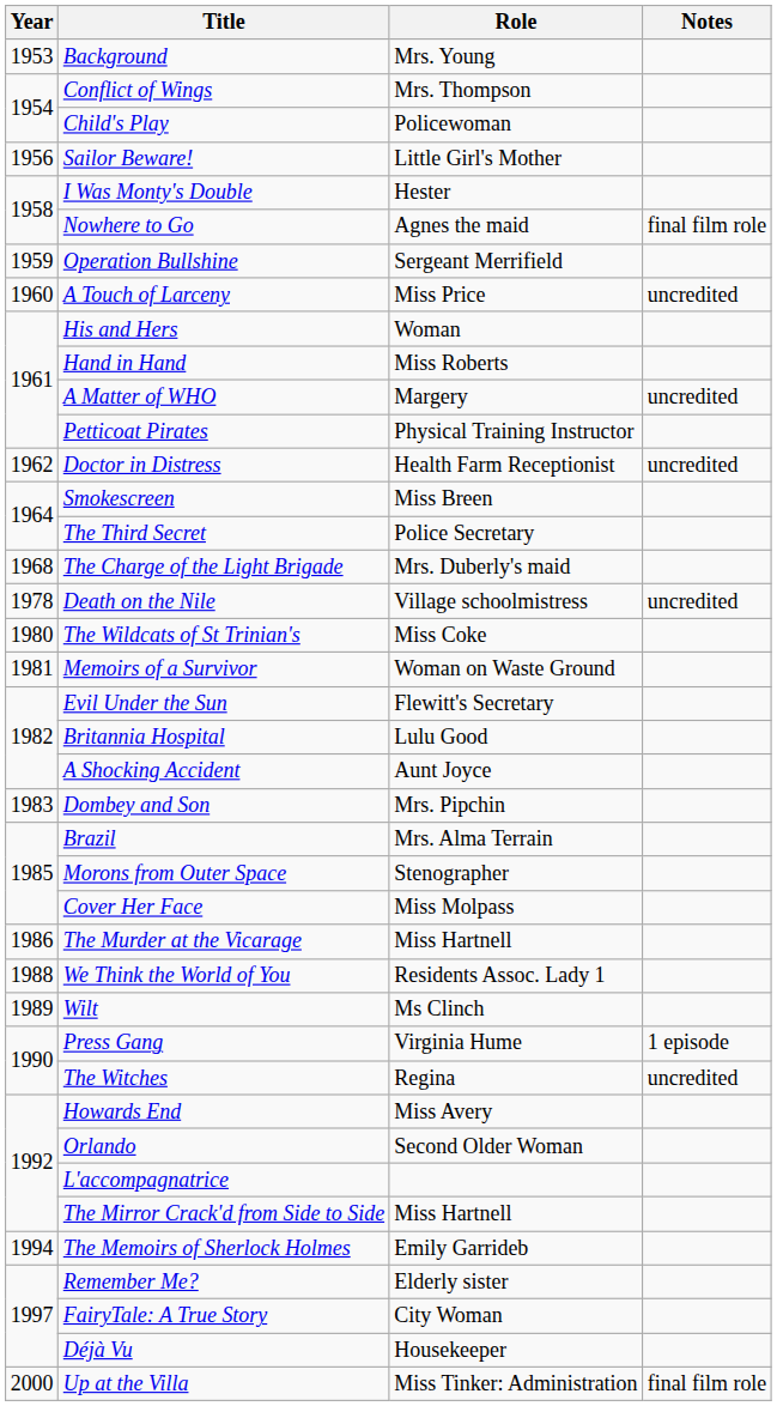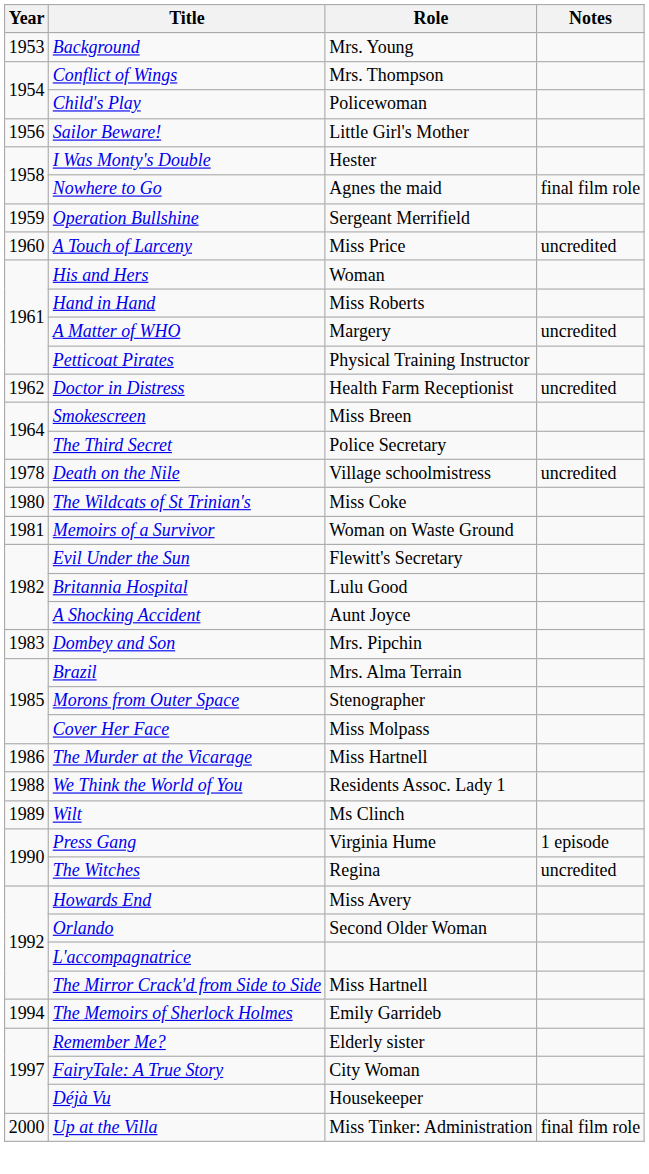 <table class="wikitable">
 <tr>
 <th>Year</th>
 <th>Title</th>
 <th>Role</th>
 <th>Notes</th>
 </tr>
 <tr>
 <td>1953</td>
 <td><em><a href='#'>Background</a></em></td>
 <td>Mrs. Young</td>
 <td></td>
 </tr>
 <tr>
 <td rowspan="2">1954</td>
 <td><em><a href='#'>Conflict of Wings</a></em></td>
 <td>Mrs. Thompson</td>
 <td></td>
 </tr>
 <tr>
 <td><em><a href='#'>Child's Play</a></em></td>
 <td>Policewoman</td>
 <td></td>
 </tr>
 <tr>
 <td>1956</td>
 <td><em><a href='#'>Sailor Beware!</a></em></td>
 <td>Little Girl's Mother</td>
 <td></td>
 </tr>
 <tr>
 <td rowspan="2">1958</td>
 <td><em><a href='#'>I Was Monty's Double</a></em></td>
 <td>Hester</td>
 <td></td>
 </tr>
 <tr>
 <td><em><a href='#'>Nowhere to Go</a></em></td>
 <td>Agnes the maid</td>
 <td>final film role</td>
 </tr>
 <tr>
 <td>1959</td>
 <td><em><a href='#'>Operation Bullshine</a></em></td>
 <td>Sergeant Merrifield</td>
 <td></td>
 </tr>
 <tr>
 <td>1960</td>
 <td><em><a href='#'>A Touch of Larceny</a></em></td>
 <td>Miss Price</td>
 <td>uncredited</td>
 </tr>
 <tr>
 <td rowspan="4">1961</td>
 <td><em><a href='#'>His and Hers</a></em></td>
 <td>Woman</td>
 <td></td>
 </tr>
 <tr>
 <td><em><a href='#'>Hand in Hand</a></em></td>
 <td>Miss Roberts</td>
 <td></td>
 </tr>
 <tr>
 <td><em><a href='#'>A Matter of WHO</a></em></td>
 <td>Margery</td>
 <td>uncredited</td>
 </tr>
 <tr>
 <td><em><a href='#'>Petticoat Pirates</a></em></td>
 <td>Physical Training Instructor</td>
 <td></td>
 </tr>
 <tr>
 <td>1962</td>
 <td><em><a href='#'>Doctor in Distress</a></em></td>
 <td>Health Farm Receptionist</td>
 <td>uncredited</td>
 </tr>
 <tr>
 <td rowspan="2">1964</td>
 <td><em><a href='#'>Smokescreen</a></em></td>
 <td>Miss Breen</td>
 <td></td>
 </tr>
 <tr>
 <td><em><a href='#'>The Third Secret</a></em></td>
 <td>Police Secretary</td>
-<td></td>
-</tr>
-<tr>
-<td>1968</td>
-<td><em><a href='#'>The Charge of the Light Brigade</a></em></td>
-<td>Mrs. Duberly's maid</td>
 <td></td>
 </tr>
 <tr>
 <td>1978</td>
 <td><em><a href='#'>Death on the Nile</a></em></td>
 <td>Village schoolmistress</td>
 <td>uncredited</td>
 </tr>
 <tr>
 <td>1980</td>
 <td><em><a href='#'>The Wildcats of St Trinian's</a></em></td>
 <td>Miss Coke</td>
 <td></td>
 </tr>
 <tr>
 <td>1981</td>
 <td><em><a href='#'>Memoirs of a Survivor</a></em></td>
 <td>Woman on Waste Ground</td>
 <td></td>
 </tr>
 <tr>
 <td rowspan="3">1982</td>
 <td><em><a href='#'>Evil Under the Sun</a></em></td>
 <td>Flewitt's Secretary</td>
 <td></td>
 </tr>
 <tr>
 <td><em><a href='#'>Britannia Hospital</a></em></td>
 <td>Lulu Good</td>
 <td></td>
 </tr>
 <tr>
 <td><em><a href='#'>A Shocking Accident</a></em></td>
 <td>Aunt Joyce</td>
 <td></td>
 </tr>
 <tr>
 <td>1983</td>
 <td><em><a href='#'>Dombey and Son</a></em></td>
 <td>Mrs. Pipchin</td>
 <td></td>
 </tr>
 <tr>
 <td rowspan="3">1985</td>
 <td><em><a href='#'>Brazil</a></em></td>
 <td>Mrs. Alma Terrain</td>
 <td></td>
 </tr>
 <tr>
 <td><em><a href='#'>Morons from Outer Space</a></em></td>
 <td>Stenographer</td>
 <td></td>
 </tr>
 <tr>
 <td><em><a href='#'>Cover Her Face</a></em></td>
 <td>Miss Molpass</td>
 <td></td>
 </tr>
 <tr>
 <td>1986</td>
 <td><em><a href='#'>The Murder at the Vicarage</a></em></td>
 <td>Miss Hartnell</td>
 <td></td>
 </tr>
 <tr>
 <td>1988</td>
 <td><em><a href='#'>We Think the World of You</a></em></td>
 <td>Residents Assoc. Lady 1</td>
 <td></td>
 </tr>
 <tr>
 <td>1989</td>
 <td><em><a href='#'>Wilt</a></em></td>
 <td>Ms Clinch</td>
 <td></td>
 </tr>
 <tr>
 <td rowspan="2">1990</td>
 <td><em><a href='#'>Press Gang</a></em></td>
 <td>Virginia Hume</td>
 <td>1 episode</td>
 </tr>
 <tr>
 <td><em><a href='#'>The Witches</a></em></td>
 <td>Regina</td>
 <td>uncredited</td>
 </tr>
 <tr>
 <td rowspan="4">1992</td>
 <td><em><a href='#'>Howards End</a></em></td>
 <td>Miss Avery</td>
 <td></td>
 </tr>
 <tr>
 <td><em><a href='#'>Orlando</a></em></td>
 <td>Second Older Woman</td>
 <td></td>
 </tr>
 <tr>
 <td><em><a href='#'>L'accompagnatrice</a></em></td>
 <td></td>
 <td></td>
 </tr>
 <tr>
 <td><em><a href='#'>The Mirror Crack'd from Side to Side</a></em></td>
 <td>Miss Hartnell</td>
 <td></td>
 </tr>
 <tr>
 <td>1994</td>
 <td><em><a href='#'>The Memoirs of Sherlock Holmes</a></em></td>
 <td>Emily Garrideb</td>
 <td></td>
 </tr>
 <tr>
 <td rowspan="3">1997</td>
 <td><em><a href='#'>Remember Me?</a></em></td>
 <td>Elderly sister</td>
 <td></td>
 </tr>
 <tr>
 <td><em><a href='#'>FairyTale: A True Story</a></em></td>
 <td>City Woman</td>
 <td></td>
 </tr>
 <tr>
 <td><em><a href='#'>Déjà Vu</a></em></td>
 <td>Housekeeper</td>
 <td></td>
 </tr>
 <tr>
 <td>2000</td>
 <td><em><a href='#'>Up at the Villa</a></em></td>
 <td>Miss Tinker: Administration</td>
 <td>final film role</td>
 </tr>
 </table>
